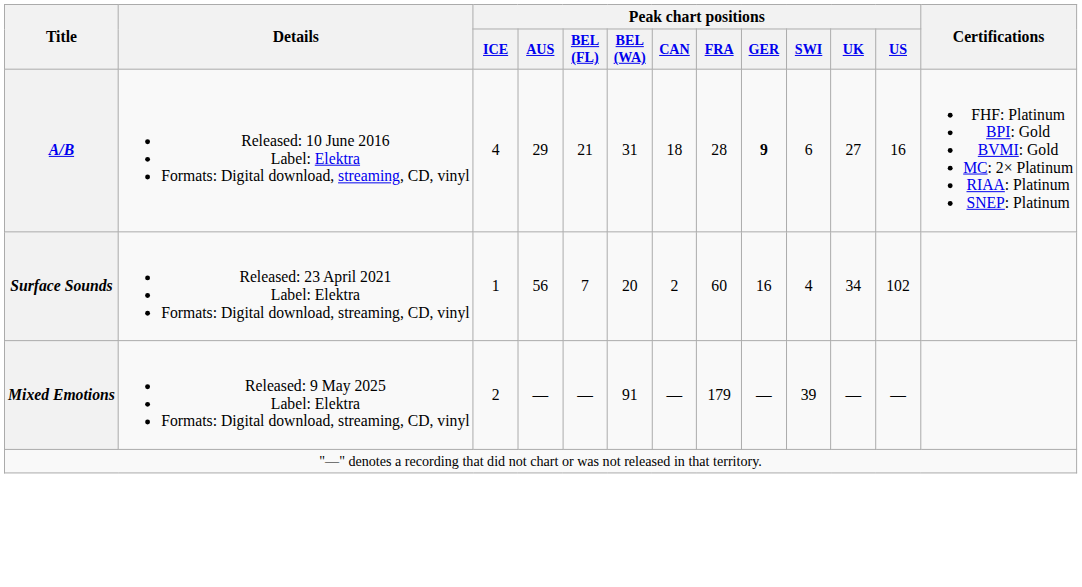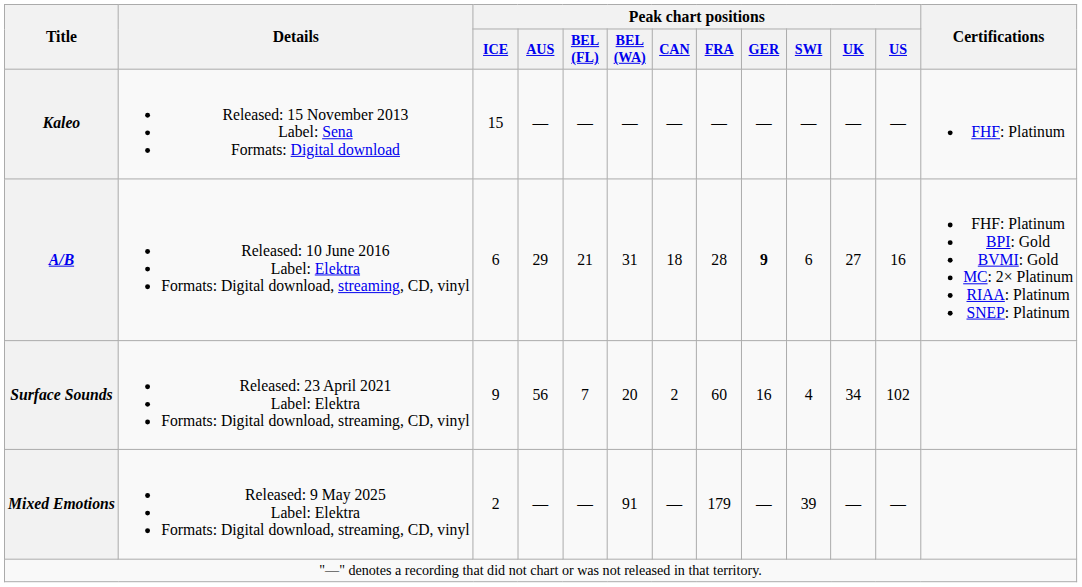 <table class="wikitable plainrowheaders" style="text-align:center;">
 <tr>
 <th scope="col" rowspan="2">Title</th>
 <th scope="col" rowspan="2">Details</th>
 <th scope="col" colspan="10">Peak chart positions</th>
 <th scope="col" rowspan="2">Certifications</th>
 </tr>
 <tr>
 <th scope="col" style="width:2.7em; font-size:90%;"><a href='#'>ICE</a><br></th>
 <th scope="col" style="width:2.7em; font-size:90%;"><a href='#'>AUS</a><br></th>
 <th scope="col" style="width:2.7em; font-size:90%;"><a href='#'>BEL<br>(FL)</a><br></th>
 <th scope="col" style="width:2.7em; font-size:90%;"><a href='#'>BEL<br>(WA)</a><br></th>
 <th scope="col" style="width:2.7em; font-size:90%;"><a href='#'>CAN</a><br></th>
 <th scope="col" style="width:2.7em; font-size:90%;"><a href='#'>FRA</a><br></th>
 <th scope="col" style="width:2.7em; font-size:90%;"><a href='#'>GER</a><br></th>
 <th scope="col" style="width:2.7em; font-size:90%;"><a href='#'>SWI</a><br></th>
 <th scope="col" style="width:2.7em; font-size:90%;"><a href='#'>UK</a><br></th>
 <th scope="col" style="width:2.7em; font-size:90%;"><a href='#'>US</a><br></th>
 </tr>
 <tr>
+<th scope="row"><em>Kaleo</em></th>
+<td><br><ul><li>Released: 15 November 2013</li><li>Label: <a href='#'>Sena</a></li><li>Formats: <a href='#'>Digital download</a></li></ul></td>
+<td>15</td>
+<td>—</td>
+<td>—</td>
+<td>—</td>
+<td>—</td>
+<td>—</td>
+<td>—</td>
+<td>—</td>
+<td>—</td>
+<td>—</td>
+<td><br><ul><li><a href='#'>FHF</a>: Platinum</li></ul></td>
+</tr>
+<tr>
 <th scope="row"><em><a href='#'>A/B</a></em></th>
 <td><br><ul><li>Released: 10 June 2016</li><li>Label: <a href='#'>Elektra</a></li><li>Formats: Digital download, <a href='#'>streaming</a>, CD, vinyl</li></ul></td>
-<td>4</td>
+<td>6</td>
 <td>29</td>
 <td>21</td>
 <td>31</td>
 <td>18</td>
 <td>28</td>
 <td><strong>9</strong></td>
 <td>6</td>
 <td>27</td>
 <td>16</td>
 <td><br><ul><li>FHF: Platinum</li><li><a href='#'>BPI</a>: Gold</li><li><a href='#'>BVMI</a>: Gold</li><li><a href='#'>MC</a>: 2× Platinum</li><li><a href='#'>RIAA</a>: Platinum</li><li><a href='#'>SNEP</a>: Platinum</li></ul></td>
 </tr>
 <tr>
 <th scope="row"><em>Surface Sounds</em></th>
 <td><br><ul><li>Released: 23 April 2021</li><li>Label: Elektra</li><li>Formats: Digital download, streaming, CD, vinyl</li></ul></td>
-<td>1</td>
+<td>9</td>
 <td>56</td>
 <td>7</td>
 <td>20</td>
 <td>2</td>
 <td>60</td>
 <td>16</td>
 <td>4</td>
 <td>34</td>
 <td>102</td>
 <td></td>
 </tr>
 <tr>
 <th scope="row"><em>Mixed Emotions</em></th>
 <td><br><ul><li>Released: 9 May 2025</li><li>Label: Elektra</li><li>Formats: Digital download, streaming, CD, vinyl</li></ul></td>
 <td>2</td>
 <td>—</td>
 <td>—</td>
 <td>91</td>
 <td>—</td>
 <td>179<br></td>
 <td>—</td>
 <td>39</td>
 <td>—</td>
 <td>—</td>
 <td></td>
 </tr>
 <tr>
 <td colspan="13" style="font-size:90%">"—" denotes a recording that did not chart or was not released in that territory.</td>
 </tr>
 </table>
